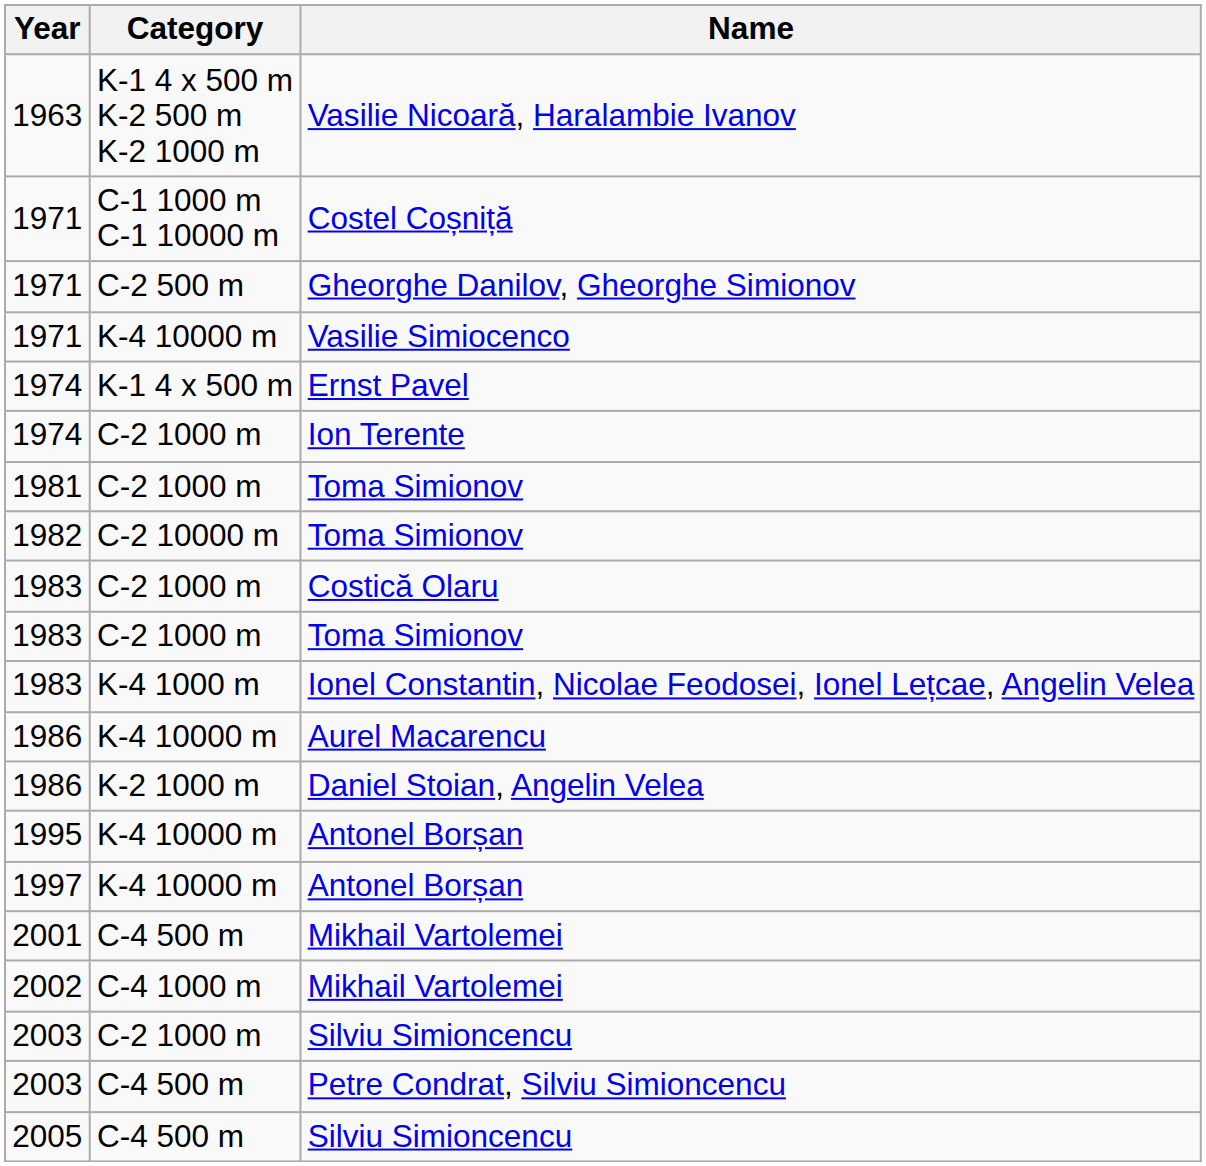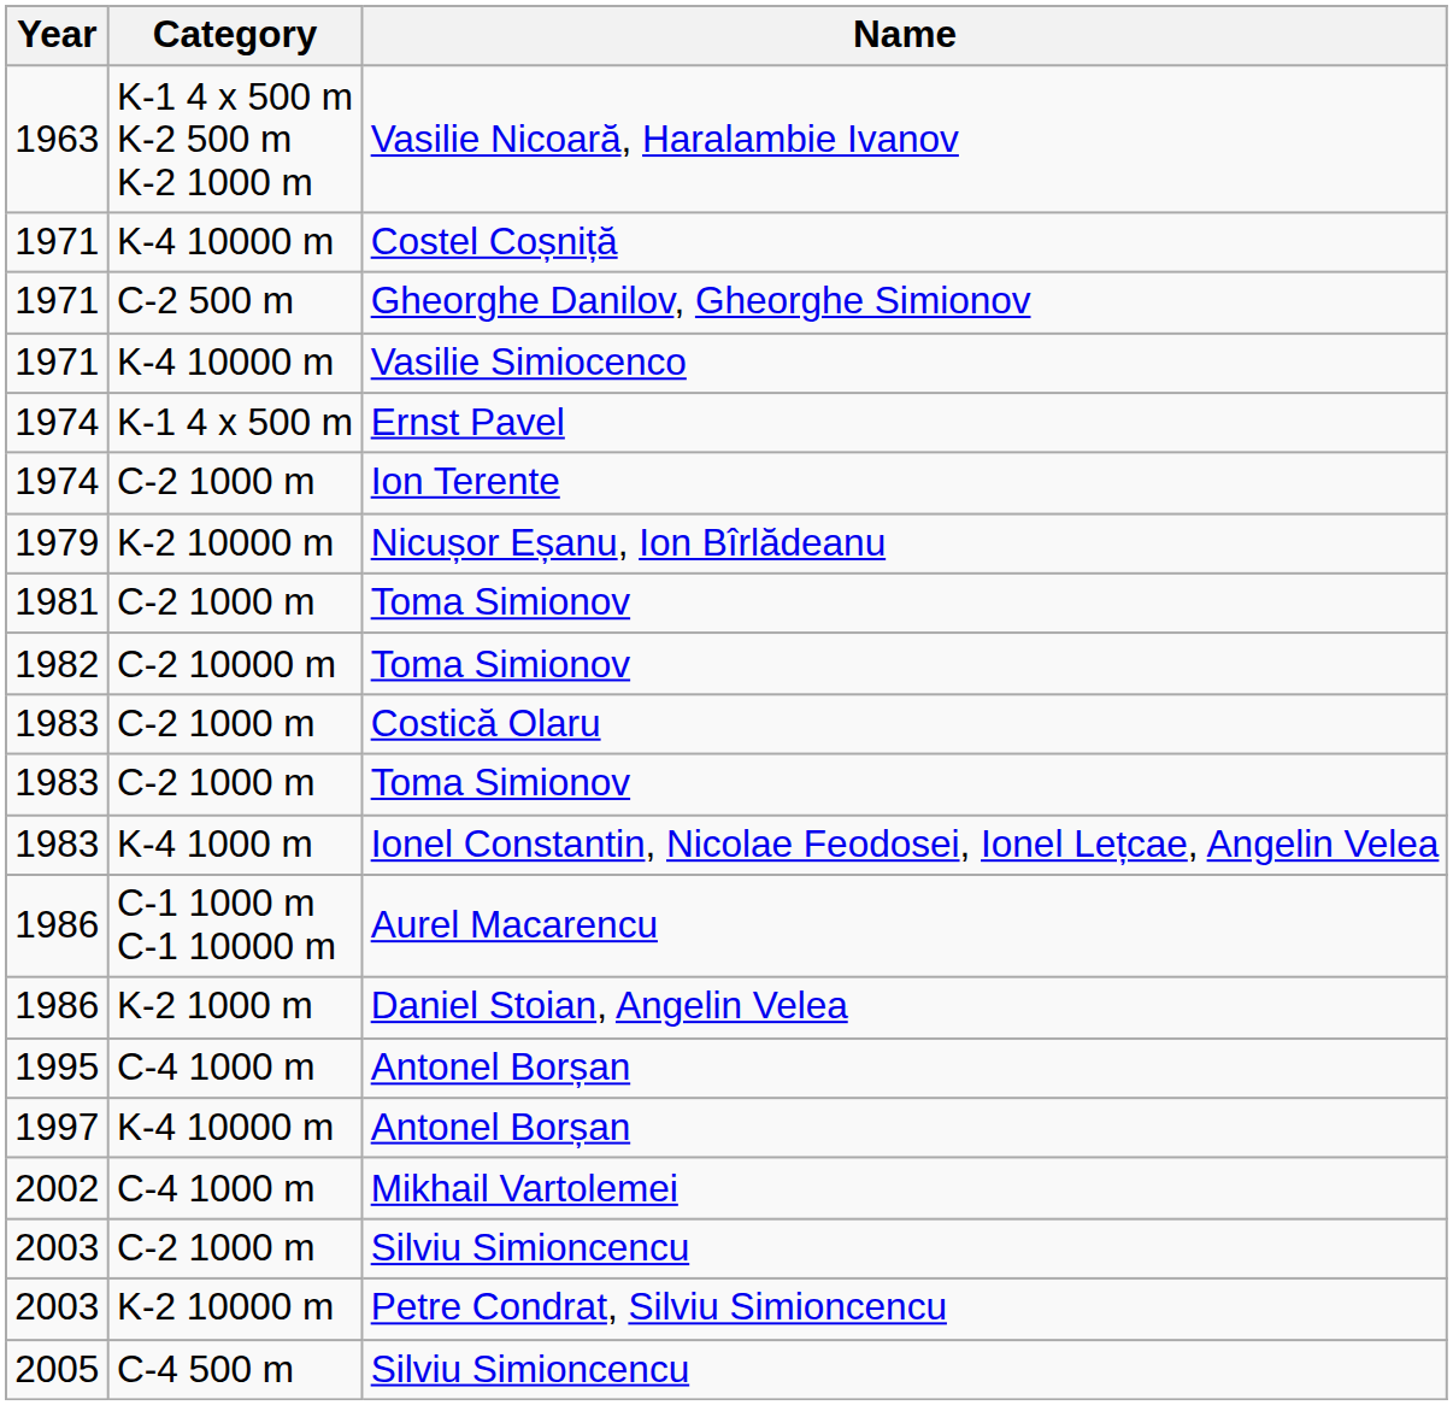 <table class="wikitable" align=center>
 <tr>
 <th>Year</th>
 <th>Category</th>
 <th>Name</th>
 </tr>
 <tr>
 <td>1963</td>
 <td>K-1 4 x 500 m<br>K-2 500 m<br>K-2 1000 m</td>
 <td><a href='#'>Vasilie Nicoară</a>, <a href='#'>Haralambie Ivanov</a></td>
 </tr>
 <tr>
 <td>1971</td>
-<td>C-1 1000 m<br>C-1 10000 m</td>
+<td>K-4 10000 m</td>
 <td><a href='#'>Costel Coșniță</a></td>
 </tr>
 <tr>
 <td>1971</td>
 <td>C-2 500 m</td>
 <td><a href='#'>Gheorghe Danilov</a>, <a href='#'>Gheorghe Simionov</a></td>
 </tr>
 <tr>
 <td>1971</td>
 <td>K-4 10000 m</td>
 <td><a href='#'>Vasilie Simiocenco</a></td>
 </tr>
 <tr>
 <td>1974</td>
 <td>K-1 4 x 500 m</td>
 <td><a href='#'>Ernst Pavel</a></td>
 </tr>
 <tr>
 <td>1974</td>
 <td>C-2 1000 m</td>
 <td><a href='#'>Ion Terente</a></td>
+</tr>
+<tr>
+<td>1979</td>
+<td>K-2 10000 m</td>
+<td><a href='#'>Nicușor Eșanu</a>, <a href='#'>Ion Bîrlădeanu</a></td>
 </tr>
 <tr>
 <td>1981</td>
 <td>C-2 1000 m</td>
 <td><a href='#'>Toma Simionov</a></td>
 </tr>
 <tr>
 <td>1982</td>
 <td>C-2 10000 m</td>
 <td><a href='#'>Toma Simionov</a></td>
 </tr>
 <tr>
 <td>1983</td>
 <td>C-2 1000 m</td>
 <td><a href='#'>Costică Olaru</a></td>
 </tr>
 <tr>
 <td>1983</td>
 <td>C-2 1000 m</td>
 <td><a href='#'>Toma Simionov</a></td>
 </tr>
 <tr>
 <td>1983</td>
 <td>K-4 1000 m</td>
 <td><a href='#'>Ionel Constantin</a>, <a href='#'>Nicolae Feodosei</a>, <a href='#'>Ionel Lețcae</a>, <a href='#'>Angelin Velea</a></td>
 </tr>
 <tr>
 <td>1986</td>
-<td>K-4 10000 m</td>
+<td>C-1 1000 m<br>C-1 10000 m</td>
 <td><a href='#'>Aurel Macarencu</a></td>
 </tr>
 <tr>
 <td>1986</td>
 <td>K-2 1000 m</td>
 <td><a href='#'>Daniel Stoian</a>, <a href='#'>Angelin Velea</a></td>
 </tr>
 <tr>
 <td>1995</td>
-<td>K-4 10000 m</td>
+<td>C-4 1000 m</td>
 <td><a href='#'>Antonel Borșan</a></td>
 </tr>
 <tr>
 <td>1997</td>
 <td>K-4 10000 m</td>
 <td><a href='#'>Antonel Borșan</a></td>
-</tr>
-<tr>
-<td>2001</td>
-<td>C-4 500 m</td>
-<td><a href='#'>Mikhail Vartolemei</a></td>
 </tr>
 <tr>
 <td>2002</td>
 <td>C-4 1000 m</td>
 <td><a href='#'>Mikhail Vartolemei</a></td>
 </tr>
 <tr>
 <td>2003</td>
 <td>C-2 1000 m</td>
 <td><a href='#'>Silviu Simioncencu</a></td>
 </tr>
 <tr>
 <td>2003</td>
-<td>C-4 500 m</td>
+<td>K-2 10000 m</td>
 <td><a href='#'>Petre Condrat</a>, <a href='#'>Silviu Simioncencu</a></td>
 </tr>
 <tr>
 <td>2005</td>
 <td>C-4 500 m</td>
 <td><a href='#'>Silviu Simioncencu</a></td>
 </tr>
 </table>
